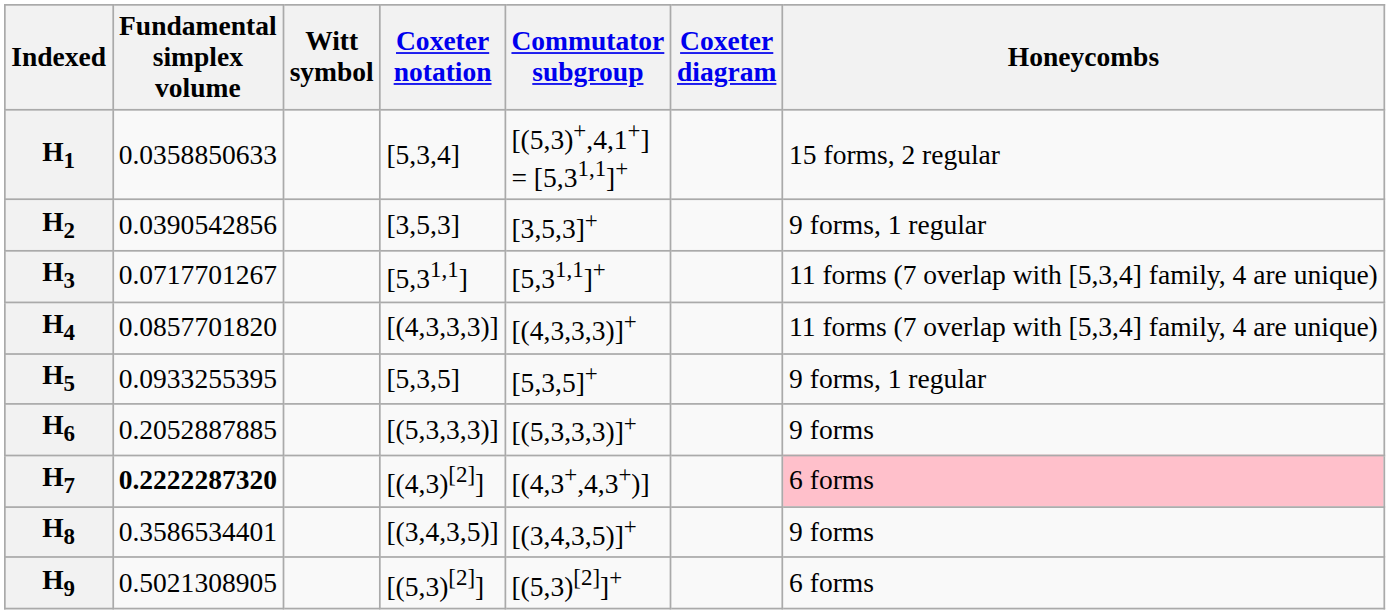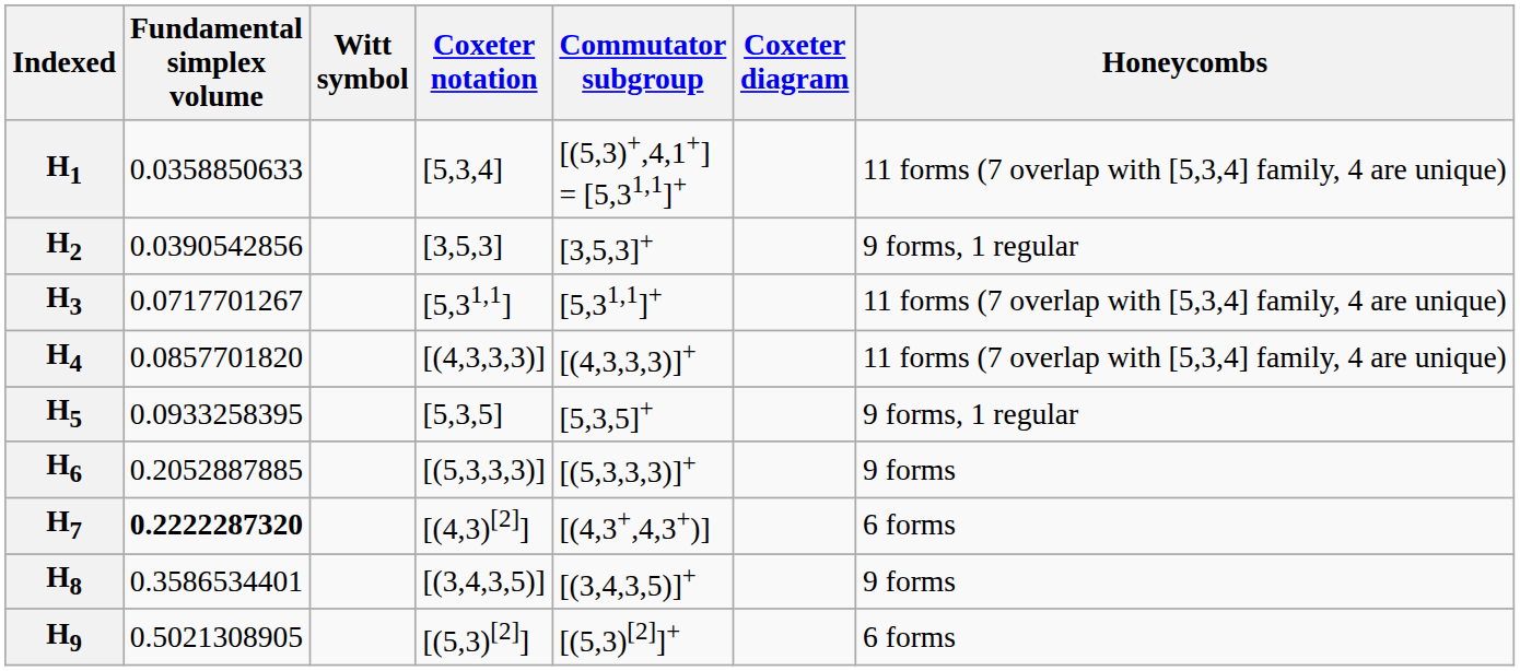 <table class=wikitable>
 <tr>
 <th>Indexed</th>
 <th>Fundamental<br>simplex<br>volume</th>
 <th>Witt<br>symbol</th>
 <th><a href='#'>Coxeter<br>notation</a></th>
 <th><a href='#'>Commutator<br>subgroup</a></th>
 <th><a href='#'>Coxeter<br>diagram</a></th>
 <th>Honeycombs</th>
 </tr>
 <tr>
 <th>H<sub>1</sub></th>
 <td>0.0358850633</td>
 <td></td>
 <td>[5,3,4]</td>
 <td>[(5,3)<sup>+</sup>,4,1<sup>+</sup>]<br>= [5,3<sup>1,1</sup>]<sup>+</sup></td>
 <td></td>
-<td>15 forms, 2 regular</td>
+<td>11 forms (7 overlap with [5,3,4] family, 4 are unique)</td>
 </tr>
 <tr>
 <th>H<sub>2</sub></th>
 <td>0.0390542856</td>
 <td></td>
 <td>[3,5,3]</td>
 <td>[3,5,3]<sup>+</sup></td>
 <td></td>
 <td>9 forms, 1 regular</td>
 </tr>
 <tr>
 <th>H<sub>3</sub></th>
 <td>0.0717701267</td>
 <td></td>
 <td>[5,3<sup>1,1</sup>]</td>
 <td>[5,3<sup>1,1</sup>]<sup>+</sup></td>
 <td></td>
 <td>11 forms (7 overlap with [5,3,4] family, 4 are unique)</td>
 </tr>
 <tr>
 <th>H<sub>4</sub></th>
 <td>0.0857701820</td>
 <td></td>
 <td>[(4,3,3,3)]</td>
 <td>[(4,3,3,3)]<sup>+</sup></td>
 <td></td>
 <td>11 forms (7 overlap with [5,3,4] family, 4 are unique)</td>
 </tr>
 <tr>
 <th>H<sub>5</sub></th>
-<td>0.0933255395</td>
+<td>0.0933258395</td>
 <td></td>
 <td>[5,3,5]</td>
 <td>[5,3,5]<sup>+</sup></td>
 <td></td>
 <td>9 forms, 1 regular</td>
 </tr>
 <tr>
 <th>H<sub>6</sub></th>
 <td>0.2052887885</td>
 <td></td>
 <td>[(5,3,3,3)]</td>
 <td>[(5,3,3,3)]<sup>+</sup></td>
 <td></td>
 <td>9 forms</td>
 </tr>
 <tr>
 <th>H<sub>7</sub></th>
 <td><strong>0.2222287320</strong></td>
 <td></td>
 <td>[(4,3)<sup>[2]</sup>]</td>
 <td>[(4,3<sup>+</sup>,4,3<sup>+</sup>)]</td>
 <td></td>
-<td style="background: pink;">6 forms</td>
+<td>6 forms</td>
 </tr>
 <tr>
 <th>H<sub>8</sub></th>
 <td>0.3586534401</td>
 <td></td>
 <td>[(3,4,3,5)]</td>
 <td>[(3,4,3,5)]<sup>+</sup></td>
 <td></td>
 <td>9 forms</td>
 </tr>
 <tr>
 <th>H<sub>9</sub></th>
 <td>0.5021308905</td>
 <td></td>
 <td>[(5,3)<sup>[2]</sup>]</td>
 <td>[(5,3)<sup>[2]</sup>]<sup>+</sup></td>
 <td></td>
 <td>6 forms</td>
 </tr>
 </table>
